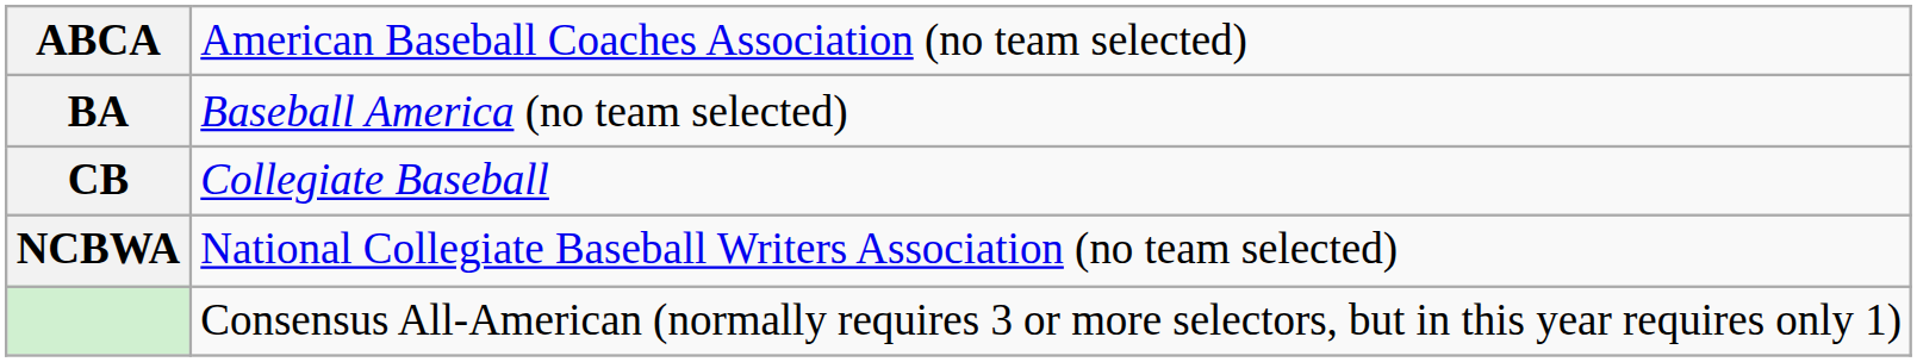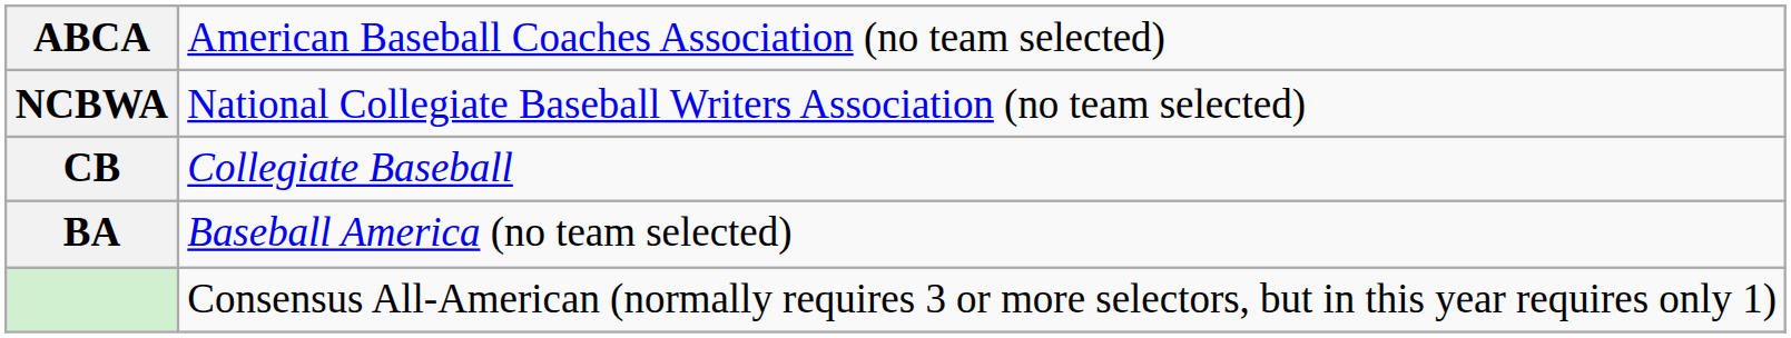 <table class="wikitable">
 <tr>
 <th scope="row" style="text-align:center">ABCA</th>
 <td><a href='#'>American Baseball Coaches Association</a> (no team selected)</td>
 </tr>
 <tr>
-<th scope="row" style="text-align:center">BA</th>
-<td><em><a href='#'>Baseball America</a></em> (no team selected)</td>
+<th scope="row" style="text-align:center">NCBWA</th>
+<td><a href='#'>National Collegiate Baseball Writers Association</a> (no team selected)</td>
 </tr>
 <tr>
 <th scope="row" style="text-align:center">CB</th>
 <td><em><a href='#'>Collegiate Baseball</a></em></td>
 </tr>
 <tr>
-<th scope="row" style="text-align:center">NCBWA</th>
-<td><a href='#'>National Collegiate Baseball Writers Association</a> (no team selected)</td>
+<th scope="row" style="text-align:center">BA</th>
+<td><em><a href='#'>Baseball America</a></em> (no team selected)</td>
 </tr>
 <tr>
 <th scope="row" style="background:#d0f0d0;"></th>
 <td>Consensus All-American (normally requires 3 or more selectors, but in this year requires only 1)</td>
 </tr>
 </table>
